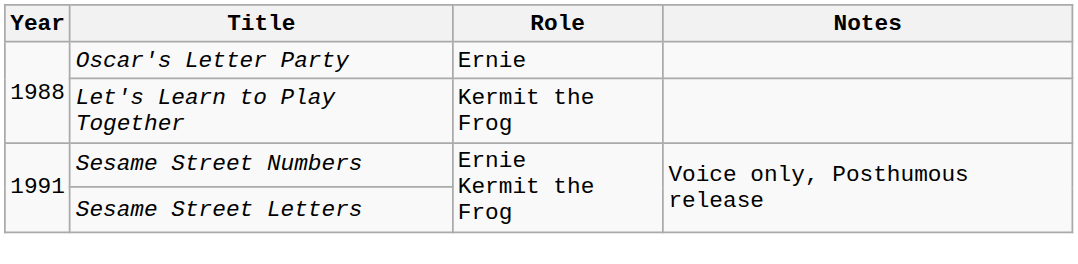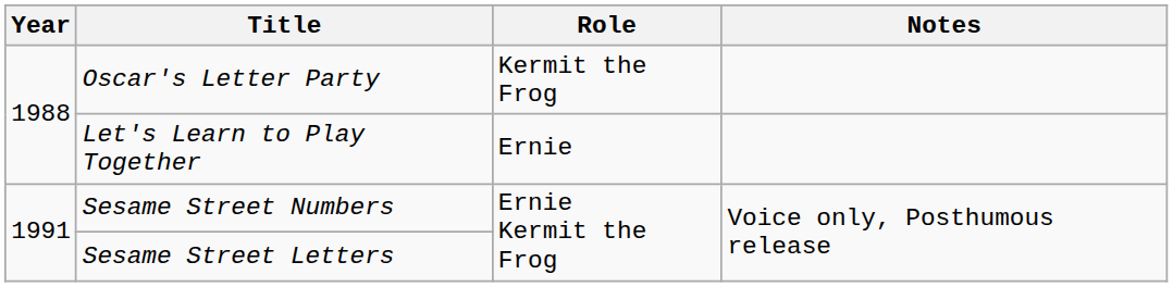 <table class="wikitable sortable">
 <tr>
 <th>Year</th>
 <th>Title</th>
 <th>Role</th>
 <th>Notes</th>
 </tr>
 <tr>
 <td rowspan="2">1988</td>
 <td><em>Oscar's Letter Party</em></td>
-<td>Ernie</td>
+<td>Kermit the Frog</td>
 <td></td>
 </tr>
 <tr>
 <td><em>Let's Learn to Play Together</em></td>
-<td>Kermit the Frog</td>
+<td>Ernie</td>
 <td></td>
 </tr>
 <tr>
 <td rowspan="2">1991</td>
 <td><em>Sesame Street Numbers</em></td>
 <td rowspan="2">Ernie<br>Kermit the Frog</td>
 <td rowspan="2">Voice only, Posthumous release</td>
 </tr>
 <tr>
 <td><em>Sesame Street Letters</em></td>
 </tr>
 </table>
